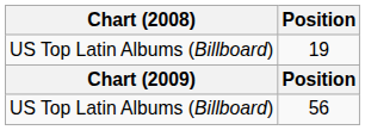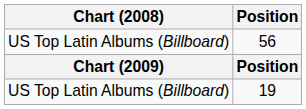 <table class="wikitable">
 <tr>
 <th>Chart (2008)</th>
 <th>Position</th>
 </tr>
 <tr>
 <td>US Top Latin Albums (<em>Billboard</em>)</td>
-<td align="center">19</td>
+<td align="center">56</td>
 </tr>
 <tr>
 <th>Chart (2009)</th>
 <th>Position</th>
 </tr>
 <tr>
 <td>US Top Latin Albums (<em>Billboard</em>)</td>
-<td align="center">56</td>
+<td align="center">19</td>
 </tr>
 </table>
